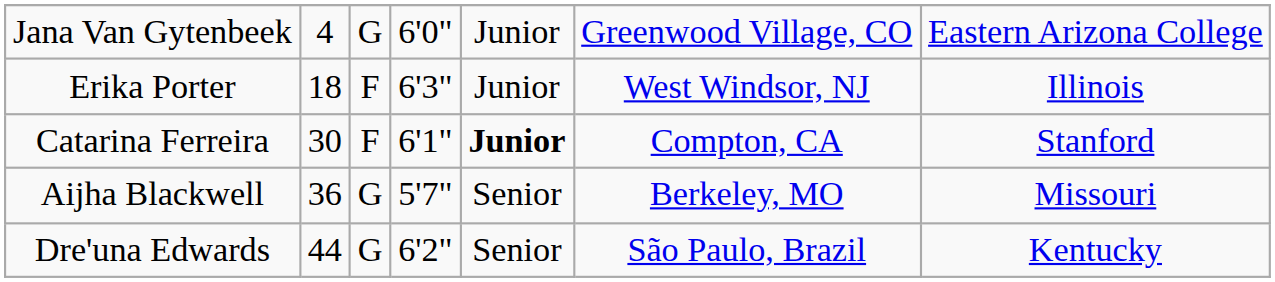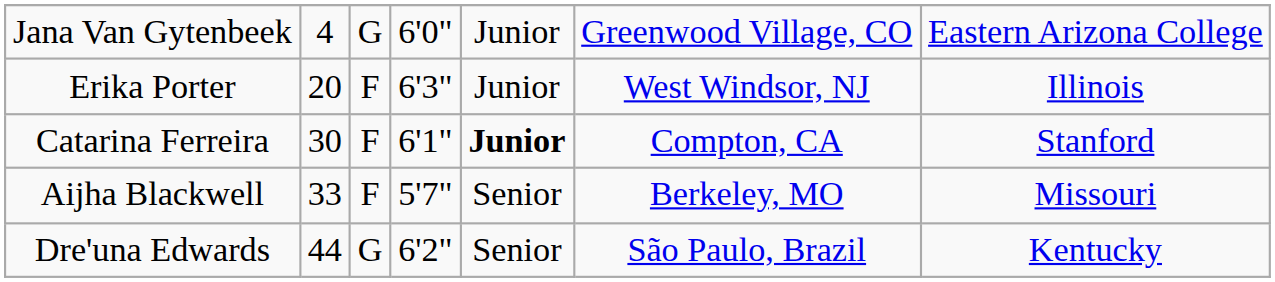 <table class="wikitable sortable" style="text-align: center">
 <tr align=center>
 </tr>
 <tr>
 <td>Jana Van Gytenbeek</td>
 <td>4</td>
 <td>G</td>
 <td>6'0"</td>
 <td>Junior</td>
 <td><a href='#'>Greenwood Village, CO</a></td>
 <td><a href='#'>Eastern Arizona College</a></td>
 </tr>
 <tr>
 <td>Erika Porter</td>
-<td>18</td>
+<td>20</td>
 <td>F</td>
 <td>6'3"</td>
 <td>Junior</td>
 <td><a href='#'>West Windsor, NJ</a></td>
 <td><a href='#'>Illinois</a></td>
 </tr>
 <tr>
 <td>Catarina Ferreira</td>
 <td>30</td>
 <td>F</td>
 <td>6'1"</td>
 <td><strong>Junior</strong></td>
 <td><a href='#'>Compton, CA</a></td>
 <td><a href='#'>Stanford</a></td>
 </tr>
 <tr>
 <td>Aijha Blackwell</td>
-<td>36</td>
-<td>G</td>
+<td>33</td>
+<td>F</td>
 <td>5'7"</td>
 <td>Senior</td>
 <td><a href='#'>Berkeley, MO</a></td>
 <td><a href='#'>Missouri</a></td>
 </tr>
 <tr>
 <td>Dre'una Edwards</td>
 <td>44</td>
 <td>G</td>
 <td>6'2"</td>
 <td> Senior</td>
 <td><a href='#'>São Paulo, Brazil</a></td>
 <td><a href='#'>Kentucky</a></td>
 </tr>
 </table>
